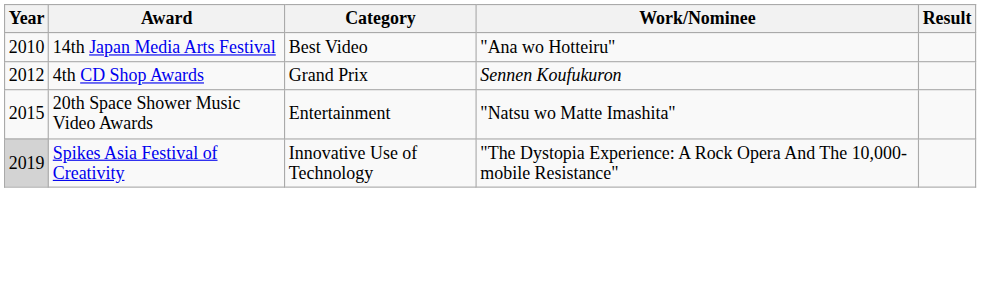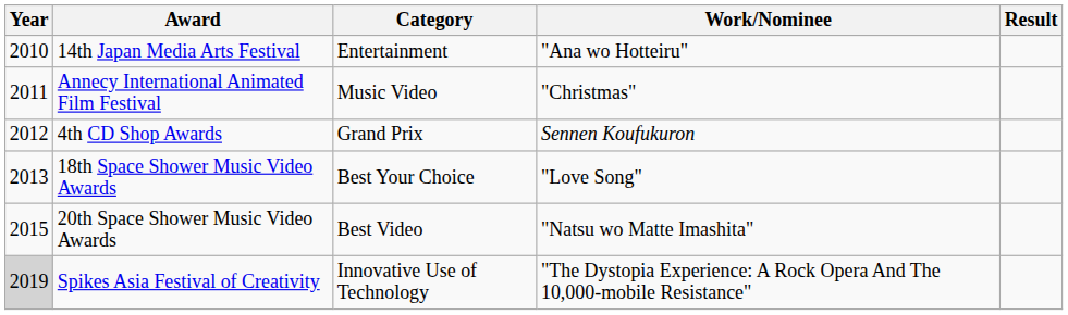 <table class="wikitable">
 <tr>
 <th>Year</th>
 <th>Award</th>
 <th>Category</th>
 <th>Work/Nominee</th>
 <th>Result</th>
 </tr>
 <tr>
 <td align="center">2010</td>
 <td>14th <a href='#'>Japan Media Arts Festival</a></td>
-<td>Best Video</td>
+<td>Entertainment</td>
 <td>"Ana wo Hotteiru"</td>
+<td></td>
+</tr>
+<tr>
+<td align="center">2011</td>
+<td><a href='#'>Annecy International Animated Film Festival</a></td>
+<td>Music Video</td>
+<td>"Christmas"</td>
 <td></td>
 </tr>
 <tr>
 <td align="center">2012</td>
 <td>4th <a href='#'>CD Shop Awards</a></td>
 <td>Grand Prix</td>
 <td><em>Sennen Koufukuron</em></td>
 <td></td>
 </tr>
 <tr>
+<td align="center">2013</td>
+<td>18th <a href='#'>Space Shower Music Video Awards</a></td>
+<td>Best Your Choice</td>
+<td>"Love Song"</td>
+<td></td>
+</tr>
+<tr>
 <td align="center">2015</td>
 <td>20th Space Shower Music Video Awards</td>
-<td>Entertainment</td>
+<td>Best Video</td>
 <td>"Natsu wo Matte Imashita"</td>
 <td></td>
 </tr>
 <tr>
 <td style="background: lightgrey;">2019</td>
 <td><a href='#'>Spikes Asia Festival of Creativity</a></td>
 <td>Innovative Use of Technology</td>
 <td>"The Dystopia Experience: A Rock Opera And The 10,000-mobile Resistance"</td>
 <td></td>
 </tr>
 </table>
